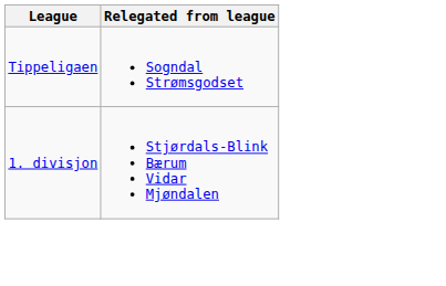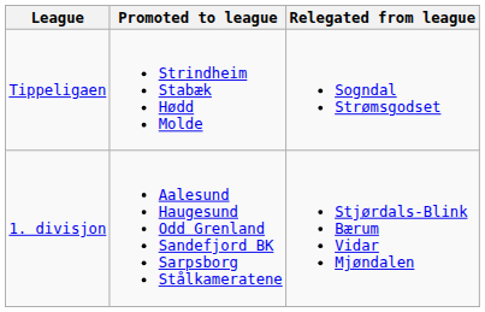 <table class="wikitable">
 <tr>
 <th>League</th>
+<th>Promoted to league</th>
 <th>Relegated from league</th>
 </tr>
 <tr>
 <td><a href='#'>Tippeligaen</a></td>
+<td><br><ul><li><a href='#'>Strindheim</a></li><li><a href='#'>Stabæk</a></li><li><a href='#'>Hødd</a></li><li><a href='#'>Molde</a></li></ul></td>
 <td><br><ul><li><a href='#'>Sogndal</a></li><li><a href='#'>Strømsgodset</a></li></ul></td>
 </tr>
 <tr>
 <td><a href='#'>1. divisjon</a></td>
+<td><br><ul><li><a href='#'>Aalesund</a></li><li><a href='#'>Haugesund</a></li><li><a href='#'>Odd Grenland</a></li><li><a href='#'>Sandefjord BK</a></li><li><a href='#'>Sarpsborg</a></li><li><a href='#'>Stålkameratene</a></li></ul></td>
 <td><br><ul><li><a href='#'>Stjørdals-Blink</a></li><li><a href='#'>Bærum</a></li><li><a href='#'>Vidar</a></li><li><a href='#'>Mjøndalen</a></li></ul></td>
 </tr>
 </table>
